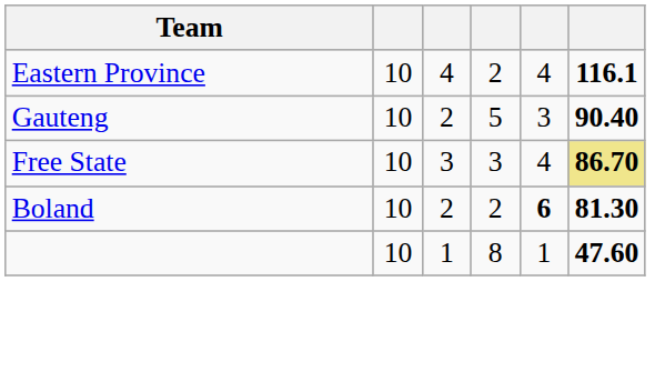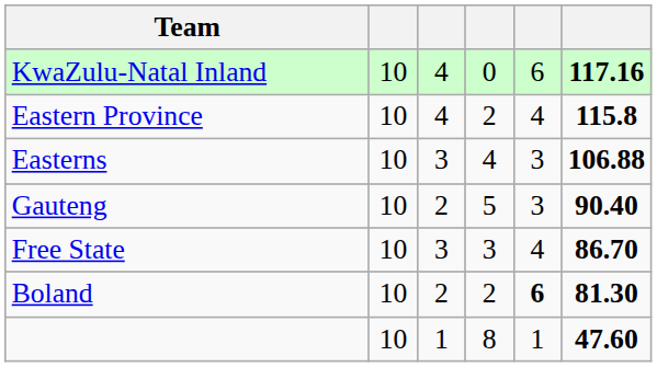 <table class="wikitable" style="text-align:center">
 <tr>
 <th style="width:200px">Team</th>
 <th width="20"></th>
 <th width="20"></th>
 <th width="20"></th>
 <th width="20"></th>
 <th width="20"></th>
 </tr>
+<tr style="background:#cfc">
+<td style="text-align:left;"> <a href='#'>KwaZulu-Natal Inland</a></td>
+<td>10</td>
+<td>4</td>
+<td>0</td>
+<td>6</td>
+<td><strong>117.16</strong></td>
+</tr>
 <tr>
 <td style="text-align:left;"> <a href='#'>Eastern Province</a></td>
 <td>10</td>
 <td>4</td>
 <td>2</td>
 <td>4</td>
-<td><strong>116.1</strong></td>
+<td><strong>115.8</strong></td>
+</tr>
+<tr>
+<td style="text-align:left;"> <a href='#'>Easterns</a></td>
+<td>10</td>
+<td>3</td>
+<td>4</td>
+<td>3</td>
+<td><strong>106.88</strong></td>
 </tr>
 <tr>
 <td style="text-align:left;"> <a href='#'>Gauteng</a></td>
 <td>10</td>
 <td>2</td>
 <td>5</td>
 <td>3</td>
 <td><strong>90.40</strong></td>
 </tr>
 <tr>
 <td style="text-align:left;"> <a href='#'>Free State</a></td>
 <td>10</td>
 <td>3</td>
 <td>3</td>
 <td>4</td>
-<td style="background: khaki;"><strong>86.70</strong></td>
+<td><strong>86.70</strong></td>
 </tr>
 <tr>
 <td style="text-align:left;"> <a href='#'>Boland</a></td>
 <td>10</td>
 <td>2</td>
 <td>2</td>
 <td><strong>6</strong></td>
 <td><strong>81.30</strong></td>
 </tr>
 <tr>
 <td style="text-align:left;"></td>
 <td>10</td>
 <td>1</td>
 <td>8</td>
 <td>1</td>
 <td><strong>47.60</strong></td>
 </tr>
 </table>
